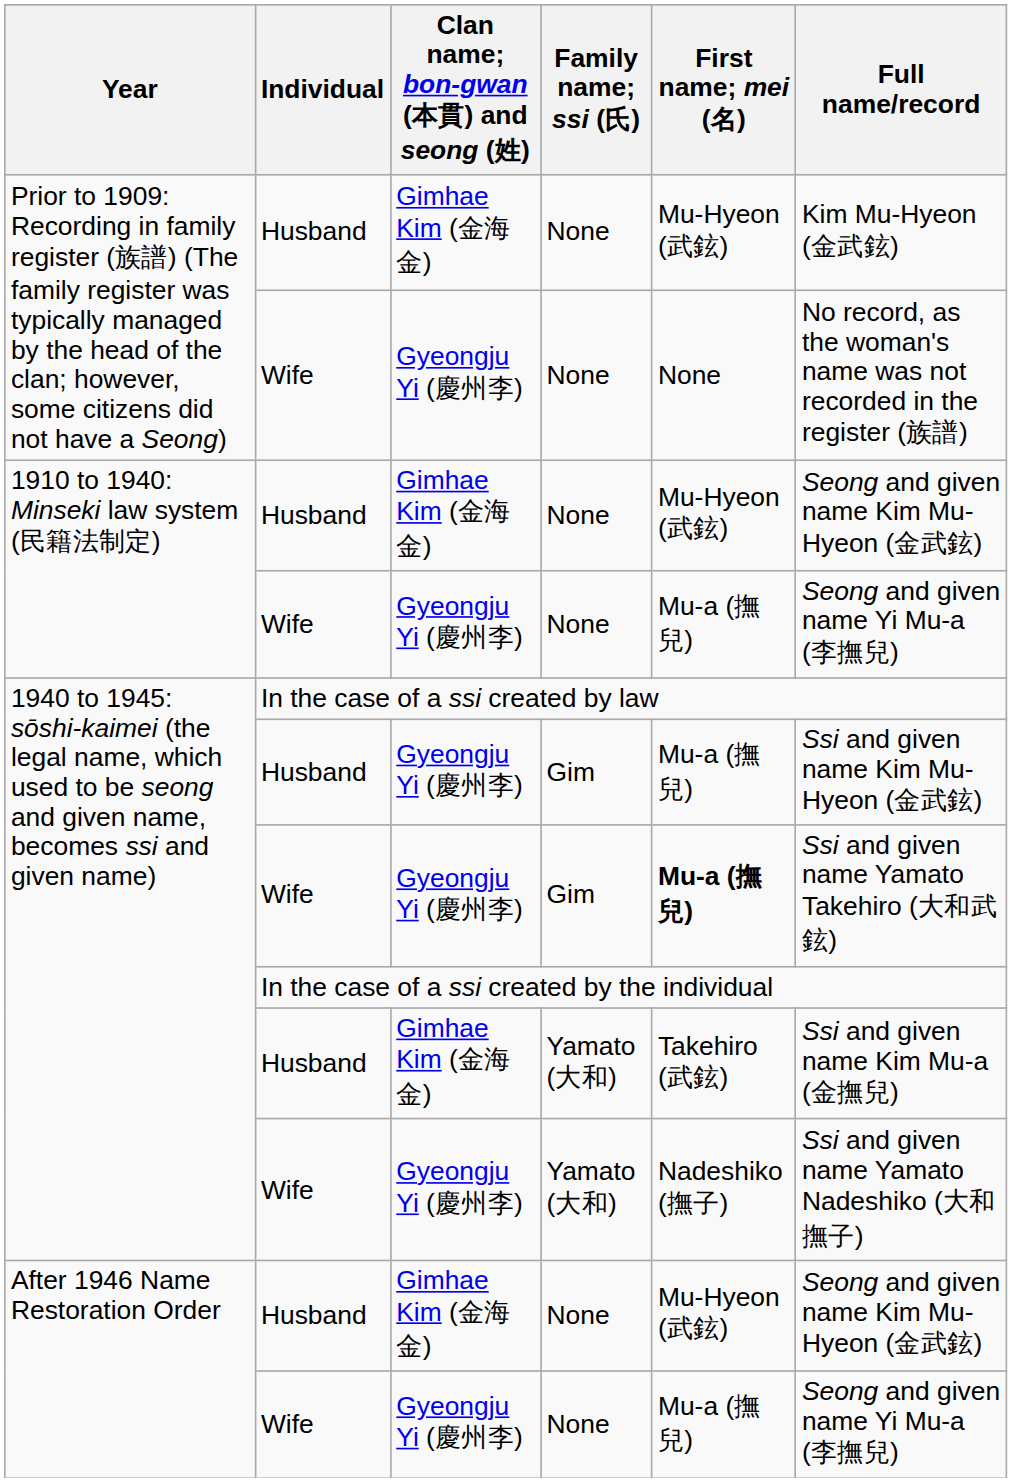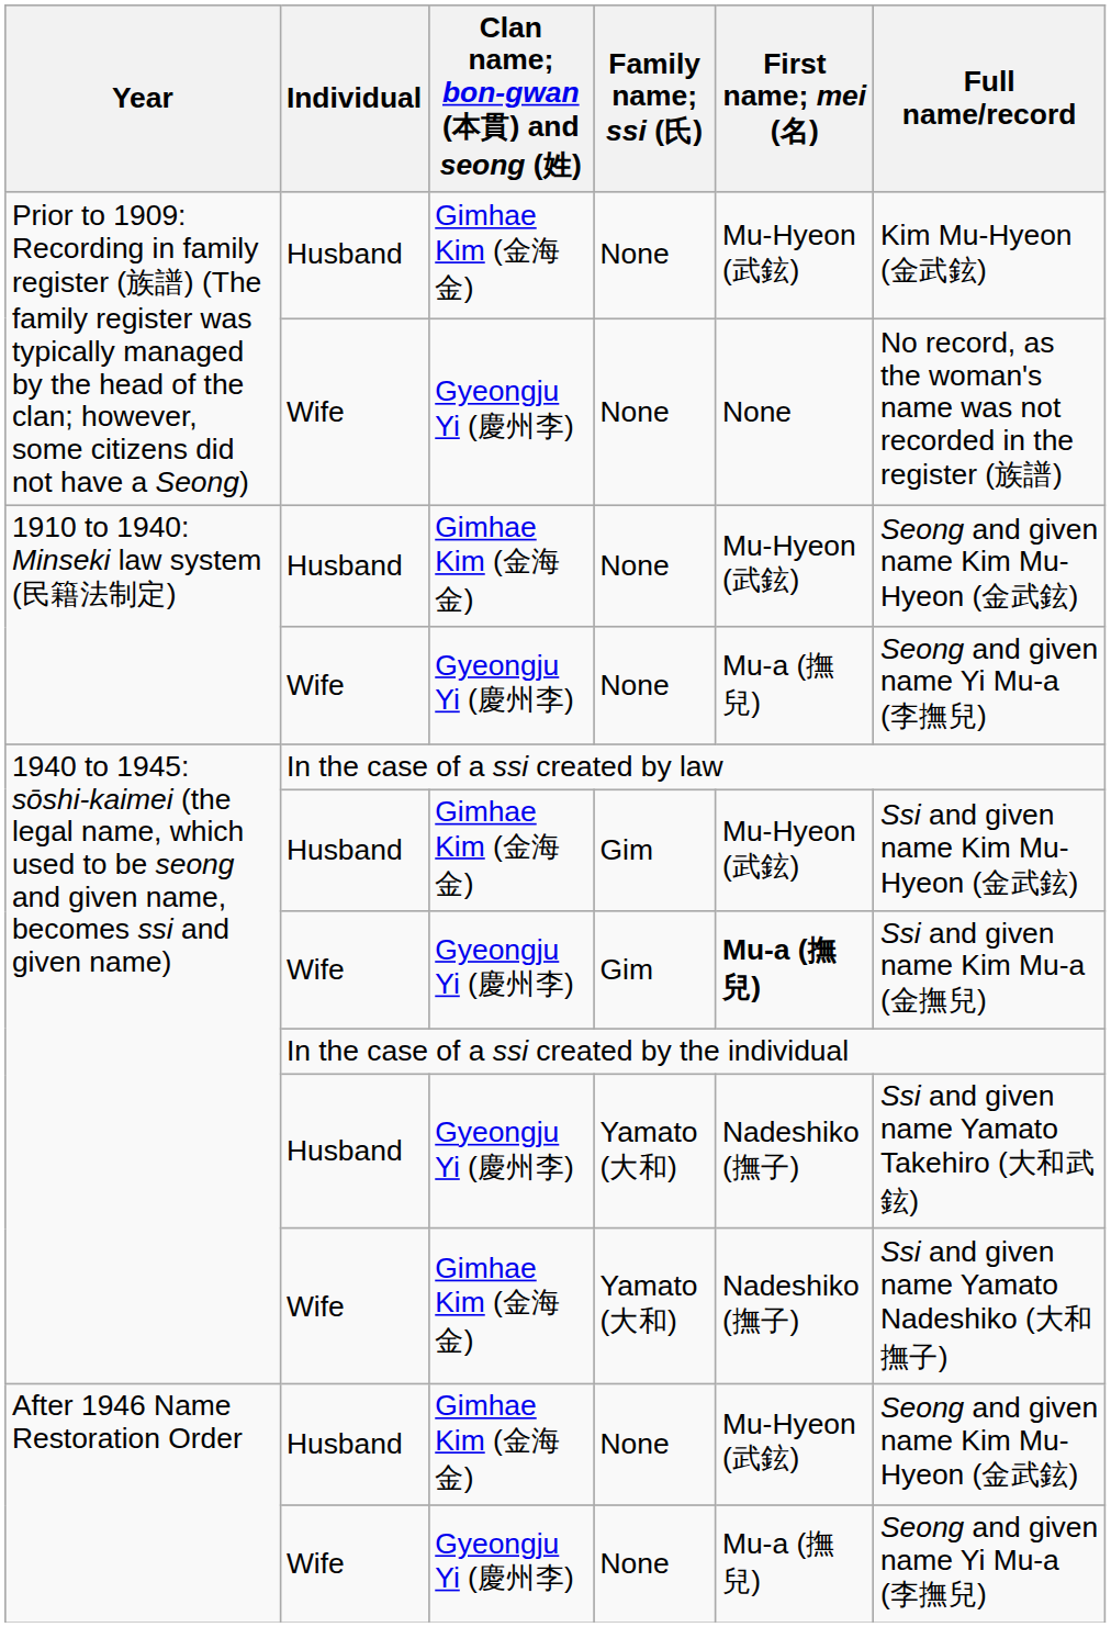 <table class="wikitable" |>
 <tr>
 <th>Year</th>
 <th>Individual</th>
 <th>Clan name; <em><a href='#'>bon-gwan</a></em> (本貫) and <em>seong</em> (姓)</th>
 <th>Family name; <em>ssi</em> (氏)</th>
 <th>First name; <em>mei</em> (名)</th>
 <th>Full name/record</th>
 </tr>
 <tr>
 <td rowspan="2" valign="top">Prior to 1909: Recording in family register (族譜) (The family register was typically managed by the head of the clan; however, some citizens did not have a <em>Seong</em>)</td>
 <td>Husband</td>
 <td><a href='#'>Gimhae Kim</a> (金海金)</td>
 <td>None</td>
 <td>Mu-Hyeon (武鉉)</td>
 <td>Kim Mu-Hyeon (金武鉉)</td>
 </tr>
 <tr>
 <td>Wife</td>
 <td><a href='#'>Gyeongju Yi</a> (慶州李)</td>
 <td>None</td>
 <td>None</td>
 <td>No record, as the woman's name was not recorded in the register (族譜)</td>
 </tr>
 <tr>
 <td rowspan="2" valign="top">1910 to 1940: <em>Minseki</em> law system (民籍法制定)</td>
 <td>Husband</td>
 <td><a href='#'>Gimhae Kim</a> (金海金)</td>
 <td>None</td>
 <td>Mu-Hyeon (武鉉)</td>
 <td><em>Seong</em> and given name Kim Mu-Hyeon (金武鉉)</td>
 </tr>
 <tr>
 <td>Wife</td>
 <td><a href='#'>Gyeongju Yi</a> (慶州李)</td>
 <td>None</td>
 <td>Mu-a (撫兒)</td>
 <td><em>Seong</em> and given name Yi Mu-a (李撫兒)</td>
 </tr>
 <tr>
 <td rowspan="6" valign="top">1940 to 1945: <em>sōshi-kaimei</em> (the legal name, which used to be <em>seong</em> and given name, becomes <em>ssi</em> and given name)</td>
 <td colspan="5">In the case of a <em>ssi</em> created by law</td>
 </tr>
 <tr>
 <td>Husband</td>
-<td><a href='#'>Gyeongju Yi</a> (慶州李)</td>
+<td><a href='#'>Gimhae Kim</a> (金海金)</td>
 <td>Gim</td>
-<td>Mu-a (撫兒)</td>
+<td>Mu-Hyeon (武鉉)</td>
 <td><em>Ssi</em> and given name Kim Mu-Hyeon (金武鉉)</td>
 </tr>
 <tr>
 <td>Wife</td>
 <td><a href='#'>Gyeongju Yi</a> (慶州李)</td>
 <td>Gim</td>
 <td><strong>Mu-a (撫兒)</strong></td>
-<td><em>Ssi</em> and given name Yamato Takehiro (大和武鉉)</td>
+<td><em>Ssi</em> and given name Kim Mu-a (金撫兒)</td>
 </tr>
 <tr>
 <td colspan="5">In the case of a <em>ssi</em> created by the individual</td>
 </tr>
 <tr>
 <td>Husband</td>
-<td><a href='#'>Gimhae Kim</a> (金海金)</td>
+<td><a href='#'>Gyeongju Yi</a> (慶州李)</td>
 <td>Yamato (大和)</td>
-<td>Takehiro (武鉉)</td>
-<td><em>Ssi</em> and given name Kim Mu-a (金撫兒)</td>
+<td>Nadeshiko (撫子)</td>
+<td><em>Ssi</em> and given name Yamato Takehiro (大和武鉉)</td>
 </tr>
 <tr>
 <td>Wife</td>
-<td><a href='#'>Gyeongju Yi</a> (慶州李)</td>
+<td><a href='#'>Gimhae Kim</a> (金海金)</td>
 <td>Yamato (大和)</td>
 <td>Nadeshiko (撫子)</td>
 <td><em>Ssi</em> and given name Yamato Nadeshiko (大和撫子)</td>
 </tr>
 <tr>
 <td rowspan="2" valign="top">After 1946 Name Restoration Order</td>
 <td>Husband</td>
 <td><a href='#'>Gimhae Kim</a> (金海金)</td>
 <td>None</td>
 <td>Mu-Hyeon (武鉉)</td>
 <td><em>Seong</em> and given name Kim Mu-Hyeon (金武鉉)</td>
 </tr>
 <tr>
 <td>Wife</td>
 <td><a href='#'>Gyeongju Yi</a> (慶州李)</td>
 <td>None</td>
 <td>Mu-a (撫兒)</td>
 <td><em>Seong</em> and given name Yi Mu-a (李撫兒)</td>
 </tr>
 </table>
